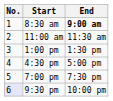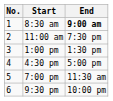 <table class="wikitable">
 <tr>
 <th>No.</th>
 <th>Start</th>
 <th>End</th>
 </tr>
 <tr>
 <td>1</td>
 <td>8:30 am</td>
 <td><strong>9:00 am</strong></td>
 </tr>
 <tr>
 <td>2</td>
 <td>11:00 am</td>
-<td>11:30 am</td>
+<td>7:30 pm</td>
 </tr>
 <tr>
 <td>3</td>
 <td>1:00 pm</td>
 <td>1:30 pm</td>
 </tr>
 <tr>
 <td>4</td>
 <td>4:30 pm</td>
 <td>5:00 pm</td>
 </tr>
 <tr>
 <td>5</td>
 <td>7:00 pm</td>
-<td>7:30 pm</td>
+<td>11:30 am</td>
 </tr>
 <tr>
-<td style="background: lavender;">6</td>
+<td>6</td>
 <td>9:30 pm</td>
 <td>10:00 pm</td>
 </tr>
 </table>
